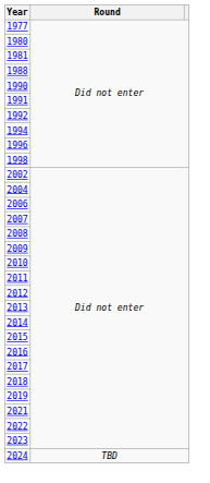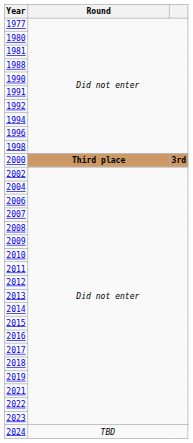 <table class="wikitable" style="text-align: center; font-size:90%">
 <tr>
 <th>Year</th>
 <th style="width:200px">Round</th>
 <th></th>
 </tr>
 <tr>
 <td><a href='#'>1977</a></td>
 <td colspan="2" rowspan="10"><em>Did not enter</em></td>
 </tr>
 <tr>
 <td><a href='#'>1980</a></td>
 </tr>
 <tr>
 <td><a href='#'>1981</a></td>
 </tr>
 <tr>
 <td><a href='#'>1988</a></td>
 </tr>
 <tr>
 <td><a href='#'>1990</a></td>
 </tr>
 <tr>
 <td><a href='#'>1991</a></td>
 </tr>
 <tr>
 <td><a href='#'>1992</a></td>
 </tr>
 <tr>
 <td><a href='#'>1994</a></td>
 </tr>
 <tr>
 <td><a href='#'>1996</a></td>
 </tr>
 <tr>
 <td><a href='#'>1998</a></td>
+</tr>
+<tr>
+<td><a href='#'>2000</a></td>
+<td bgcolor="cc9966"><strong>Third place</strong></td>
+<td bgcolor="cc9966"><strong>3rd</strong></td>
 </tr>
 <tr>
 <td><a href='#'>2002</a></td>
 <td colspan="2" rowspan="19"><em>Did not enter</em></td>
 </tr>
 <tr>
 <td><a href='#'>2004</a></td>
 </tr>
 <tr>
 <td><a href='#'>2006</a></td>
 </tr>
 <tr>
 <td><a href='#'>2007</a></td>
 </tr>
 <tr>
 <td><a href='#'>2008</a></td>
 </tr>
 <tr>
 <td><a href='#'>2009</a></td>
 </tr>
 <tr>
 <td><a href='#'>2010</a></td>
 </tr>
 <tr>
 <td><a href='#'>2011</a></td>
 </tr>
 <tr>
 <td><a href='#'>2012</a></td>
 </tr>
 <tr>
 <td><a href='#'>2013</a></td>
 </tr>
 <tr>
 <td><a href='#'>2014</a></td>
 </tr>
 <tr>
 <td><a href='#'>2015</a></td>
 </tr>
 <tr>
 <td><a href='#'>2016</a></td>
 </tr>
 <tr>
 <td><a href='#'>2017</a></td>
 </tr>
 <tr>
 <td><a href='#'>2018</a></td>
 </tr>
 <tr>
 <td><a href='#'>2019</a></td>
 </tr>
 <tr>
 <td><a href='#'>2021</a></td>
 </tr>
 <tr>
 <td><a href='#'>2022</a></td>
 </tr>
 <tr>
 <td><a href='#'>2023</a></td>
 </tr>
 <tr>
 <td><a href='#'>2024</a></td>
 <td colspan="2"><em>TBD</em></td>
 </tr>
 </table>
